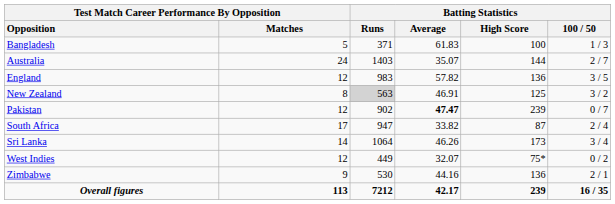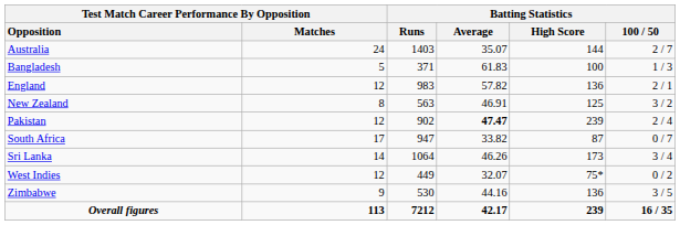 <table class="wikitable"  style="margin:1em auto 1em auto; width:75%;">
 <tr>
 <th colspan=2>Test Match Career Performance By Opposition</th>
 <th colspan=4>Batting Statistics</th>
 </tr>
 <tr>
 <th style="text-align:left;">Opposition</th>
 <th>Matches</th>
 <th>Runs</th>
 <th>Average</th>
 <th>High Score</th>
 <th>100 / 50</th>
 </tr>
 <tr style="text-align:right;">
+<td style="text-align:left;"> <a href='#'>Australia</a></td>
+<td>24</td>
+<td>1403</td>
+<td>35.07</td>
+<td>144</td>
+<td>2 / 7</td>
+</tr>
+<tr style="text-align:right;">
 <td style="text-align:left;"> <a href='#'>Bangladesh</a></td>
 <td>5</td>
 <td>371</td>
 <td>61.83</td>
 <td>100</td>
 <td>1 / 3</td>
 </tr>
 <tr style="text-align:right;">
-<td style="text-align:left;"> <a href='#'>Australia</a></td>
-<td>24</td>
-<td>1403</td>
-<td>35.07</td>
-<td>144</td>
-<td>2 / 7</td>
-</tr>
-<tr style="text-align:right;">
 <td style="text-align:left;"> <a href='#'>England</a></td>
 <td>12</td>
 <td>983</td>
 <td>57.82</td>
 <td>136</td>
-<td>3 / 5</td>
+<td>2 / 1</td>
 </tr>
 <tr style="text-align:right;">
 <td style="text-align:left;"> <a href='#'>New Zealand</a></td>
 <td>8</td>
-<td style="background: lightgrey;">563</td>
+<td>563</td>
 <td>46.91</td>
 <td>125</td>
 <td>3 / 2</td>
 </tr>
 <tr style="text-align:right;">
 <td style="text-align:left;"> <a href='#'>Pakistan</a></td>
 <td>12</td>
 <td>902</td>
 <td><strong>47.47</strong></td>
 <td>239</td>
-<td>0 / 7</td>
+<td>2 / 4</td>
 </tr>
 <tr style="text-align:right;">
 <td style="text-align:left;"> <a href='#'>South Africa</a></td>
 <td>17</td>
 <td>947</td>
 <td>33.82</td>
 <td>87</td>
-<td>2 / 4</td>
+<td>0 / 7</td>
 </tr>
 <tr style="text-align:right;">
 <td style="text-align:left;"> <a href='#'>Sri Lanka</a></td>
 <td>14</td>
 <td>1064</td>
 <td>46.26</td>
 <td>173</td>
 <td>3 / 4</td>
 </tr>
 <tr style="text-align:right;">
 <td style="text-align:left;"> <a href='#'>West Indies</a></td>
 <td>12</td>
 <td>449</td>
 <td>32.07</td>
 <td>75*</td>
 <td>0 / 2</td>
 </tr>
 <tr style="text-align:right;">
 <td style="text-align:left;"> <a href='#'>Zimbabwe</a></td>
 <td>9</td>
 <td>530</td>
 <td>44.16</td>
 <td>136</td>
-<td>2 / 1</td>
+<td>3 / 5</td>
 </tr>
 <tr style="text-align:right;">
 <td style="text-align:center;"><strong><em>Overall figures</em></strong></td>
 <td><strong>113</strong></td>
 <td><strong>7212</strong></td>
 <td><strong>42.17</strong></td>
 <td><strong>239</strong></td>
 <td><strong>16 / 35</strong></td>
 </tr>
 </table>
